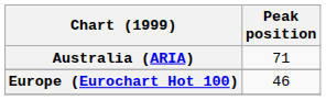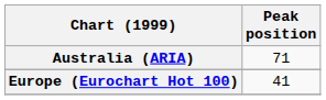 <table class="wikitable sortable plainrowheaders" style="text-align:center">
 <tr>
 <th scope="col">Chart (1999)</th>
 <th scope="col">Peak<br>position</th>
 </tr>
 <tr>
 <th scope="row">Australia (<a href='#'>ARIA</a>)</th>
 <td>71</td>
 </tr>
 <tr>
 </tr>
 <tr>
 </tr>
 <tr>
 <th scope="row">Europe (<a href='#'>Eurochart Hot 100</a>)</th>
-<td>46</td>
+<td>41</td>
 </tr>
 <tr>
 </tr>
 <tr>
 </tr>
 <tr>
 </tr>
 <tr>
 </tr>
 <tr>
 </tr>
 <tr>
 </tr>
 </table>
